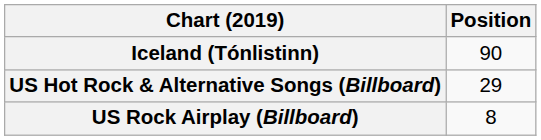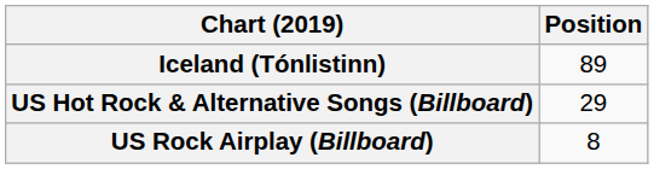 <table class="wikitable plainrowheaders" style="text-align:center">
 <tr>
 <th scope="col">Chart (2019)</th>
 <th scope="col">Position</th>
 </tr>
 <tr>
 <th scope="row">Iceland (Tónlistinn)</th>
-<td>90</td>
+<td>89</td>
 </tr>
 <tr>
 <th scope="row">US Hot Rock & Alternative Songs (<em>Billboard</em>)</th>
 <td>29</td>
 </tr>
 <tr>
 <th scope="row">US Rock Airplay (<em>Billboard</em>)</th>
 <td>8</td>
 </tr>
 </table>
